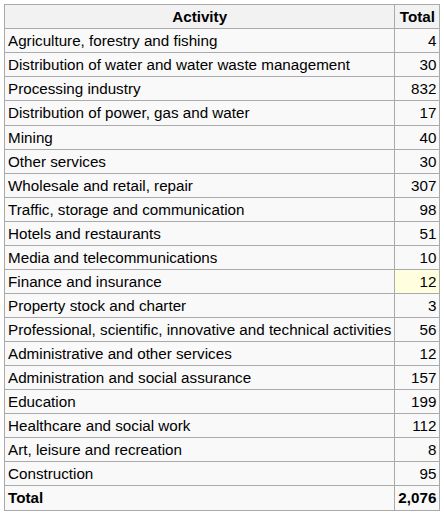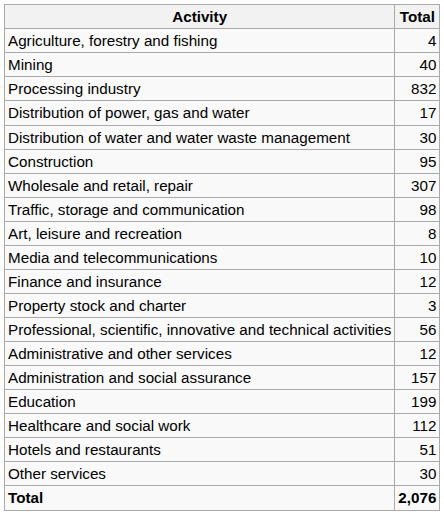 <table class="wikitable sortable" style="font-size:95%;">
 <tr>
 <th>Activity</th>
 <th>Total</th>
 </tr>
 <tr>
 <td>Agriculture, forestry and fishing</td>
 <td align="right">4</td>
 </tr>
 <tr>
-<td>Distribution of water and water waste management</td>
-<td align="right">30</td>
+<td>Mining</td>
+<td align="right">40</td>
 </tr>
 <tr>
 <td>Processing industry</td>
 <td align="right">832</td>
 </tr>
 <tr>
 <td>Distribution of power, gas and water</td>
 <td align="right">17</td>
 </tr>
 <tr>
-<td>Mining</td>
-<td align="right">40</td>
+<td>Distribution of water and water waste management</td>
+<td align="right">30</td>
 </tr>
 <tr>
-<td>Other services</td>
-<td align="right">30</td>
+<td>Construction</td>
+<td align="right">95</td>
 </tr>
 <tr>
 <td>Wholesale and retail, repair</td>
 <td align="right">307</td>
 </tr>
 <tr>
 <td>Traffic, storage and communication</td>
 <td align="right">98</td>
 </tr>
 <tr>
-<td>Hotels and restaurants</td>
-<td align="right">51</td>
+<td>Art, leisure and recreation</td>
+<td align="right">8</td>
 </tr>
 <tr>
 <td>Media and telecommunications</td>
 <td align="right">10</td>
 </tr>
 <tr>
 <td>Finance and insurance</td>
-<td align="right" style="background: lightyellow;">12</td>
+<td align="right">12</td>
 </tr>
 <tr>
 <td>Property stock and charter</td>
 <td align="right">3</td>
 </tr>
 <tr>
 <td>Professional, scientific, innovative and technical activities</td>
 <td align="right">56</td>
 </tr>
 <tr>
 <td>Administrative and other services</td>
 <td align="right">12</td>
 </tr>
 <tr>
 <td>Administration and social assurance</td>
 <td align="right">157</td>
 </tr>
 <tr>
 <td>Education</td>
 <td align="right">199</td>
 </tr>
 <tr>
 <td>Healthcare and social work</td>
 <td align="right">112</td>
 </tr>
 <tr>
-<td>Art, leisure and recreation</td>
-<td align="right">8</td>
+<td>Hotels and restaurants</td>
+<td align="right">51</td>
 </tr>
 <tr>
-<td>Construction</td>
-<td align="right">95</td>
+<td>Other services</td>
+<td align="right">30</td>
 </tr>
 <tr class="sortbottom">
 <td><strong>Total</strong></td>
 <td align="right"><strong>2,076</strong></td>
 </tr>
 </table>
